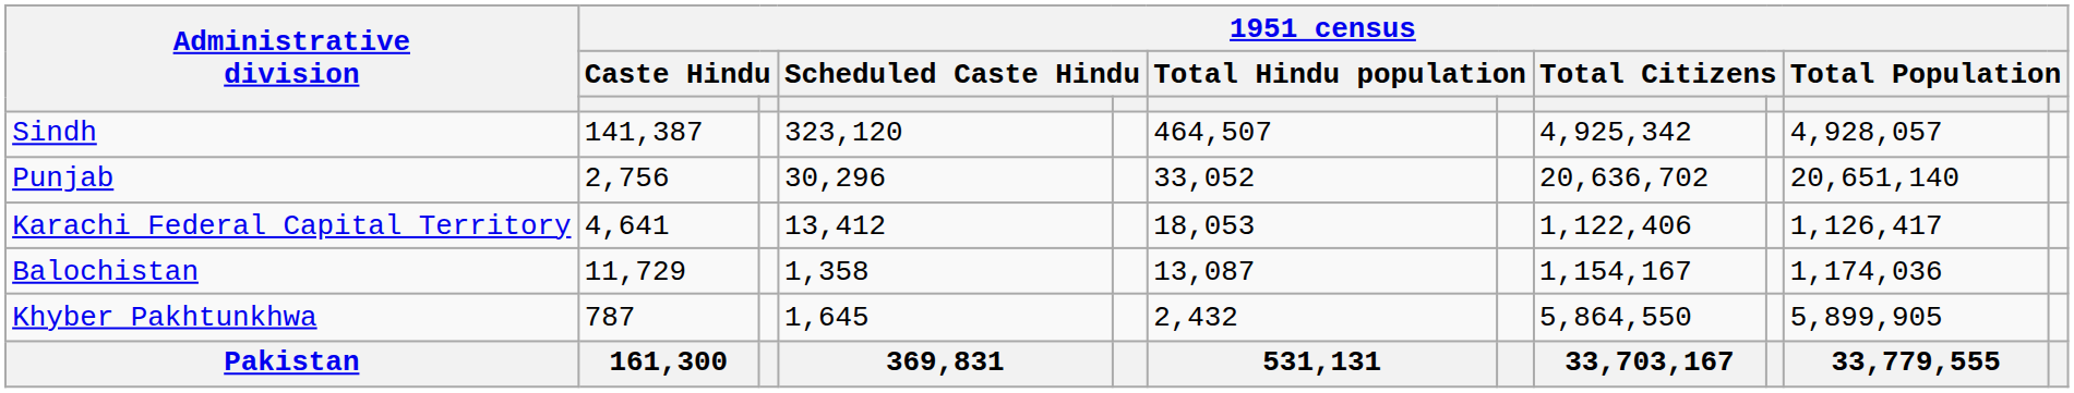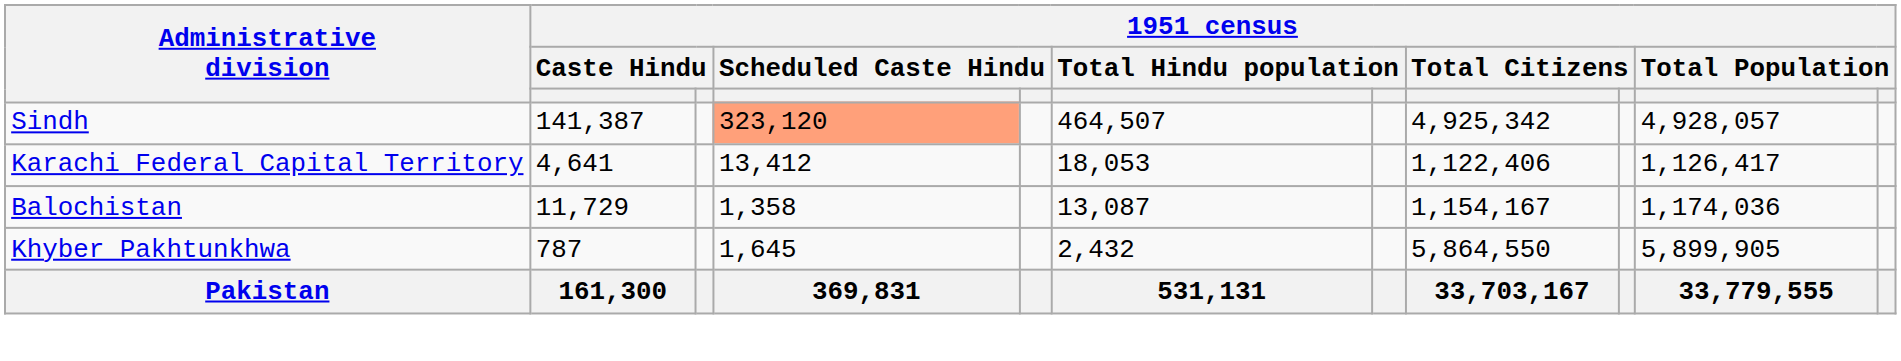 <table class="wikitable sortable">
 <tr>
 <th rowspan="3"><a href='#'>Administrative<br>division</a></th>
 <th colspan="10"><a href='#'>1951 census</a></th>
 </tr>
 <tr>
 <th colspan="2">Caste Hindu</th>
 <th colspan="2">Scheduled Caste Hindu</th>
 <th colspan="2">Total Hindu population</th>
 <th colspan="2">Total Citizens</th>
 <th colspan="2">Total Population</th>
 </tr>
 <tr>
 <th><a href='#'></a></th>
 <th></th>
 <th></th>
 <th></th>
 <th></th>
 <th></th>
 <th></th>
 <th></th>
 <th></th>
 <th></th>
 </tr>
 <tr>
 <td><a href='#'>Sindh</a></td>
 <td>141,387</td>
 <td></td>
-<td>323,120</td>
+<td style="background: lightsalmon;">323,120</td>
 <td></td>
 <td>464,507</td>
 <td></td>
 <td>4,925,342</td>
 <td></td>
 <td>4,928,057</td>
-<td></td>
-</tr>
-<tr>
-<td><a href='#'>Punjab</a></td>
-<td>2,756</td>
-<td></td>
-<td>30,296</td>
-<td></td>
-<td>33,052</td>
-<td></td>
-<td>20,636,702</td>
-<td></td>
-<td>20,651,140</td>
 <td></td>
 </tr>
 <tr>
 <td><a href='#'>Karachi Federal Capital Territory</a></td>
 <td>4,641</td>
 <td></td>
 <td>13,412</td>
 <td></td>
 <td>18,053</td>
 <td></td>
 <td>1,122,406</td>
 <td></td>
 <td>1,126,417</td>
 <td></td>
 </tr>
 <tr>
 <td><a href='#'>Balochistan</a></td>
 <td>11,729</td>
 <td></td>
 <td>1,358</td>
 <td></td>
 <td>13,087</td>
 <td></td>
 <td>1,154,167</td>
 <td></td>
 <td>1,174,036</td>
 <td></td>
 </tr>
 <tr>
 <td><a href='#'>Khyber Pakhtunkhwa</a></td>
 <td>787</td>
 <td></td>
 <td>1,645</td>
 <td></td>
 <td>2,432</td>
 <td></td>
 <td>5,864,550</td>
 <td></td>
 <td>5,899,905</td>
 <td></td>
 </tr>
 <tr>
 <th><a href='#'>Pakistan</a></th>
 <th>161,300</th>
 <th></th>
 <th>369,831</th>
 <th></th>
 <th>531,131</th>
 <th></th>
 <th>33,703,167</th>
 <th></th>
 <th>33,779,555</th>
 <th></th>
 </tr>
 </table>
